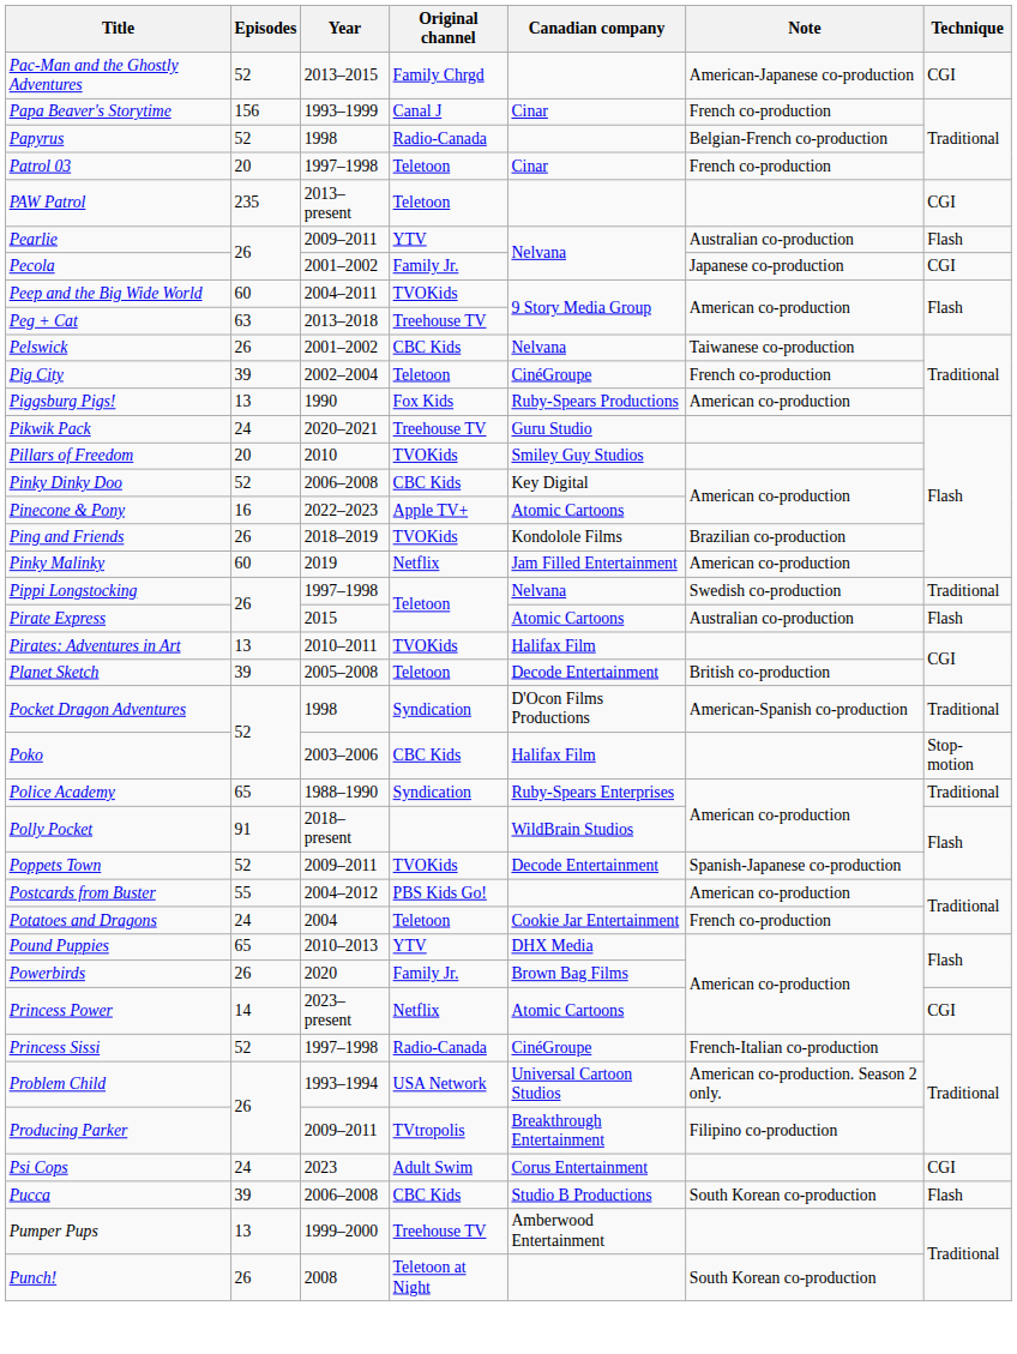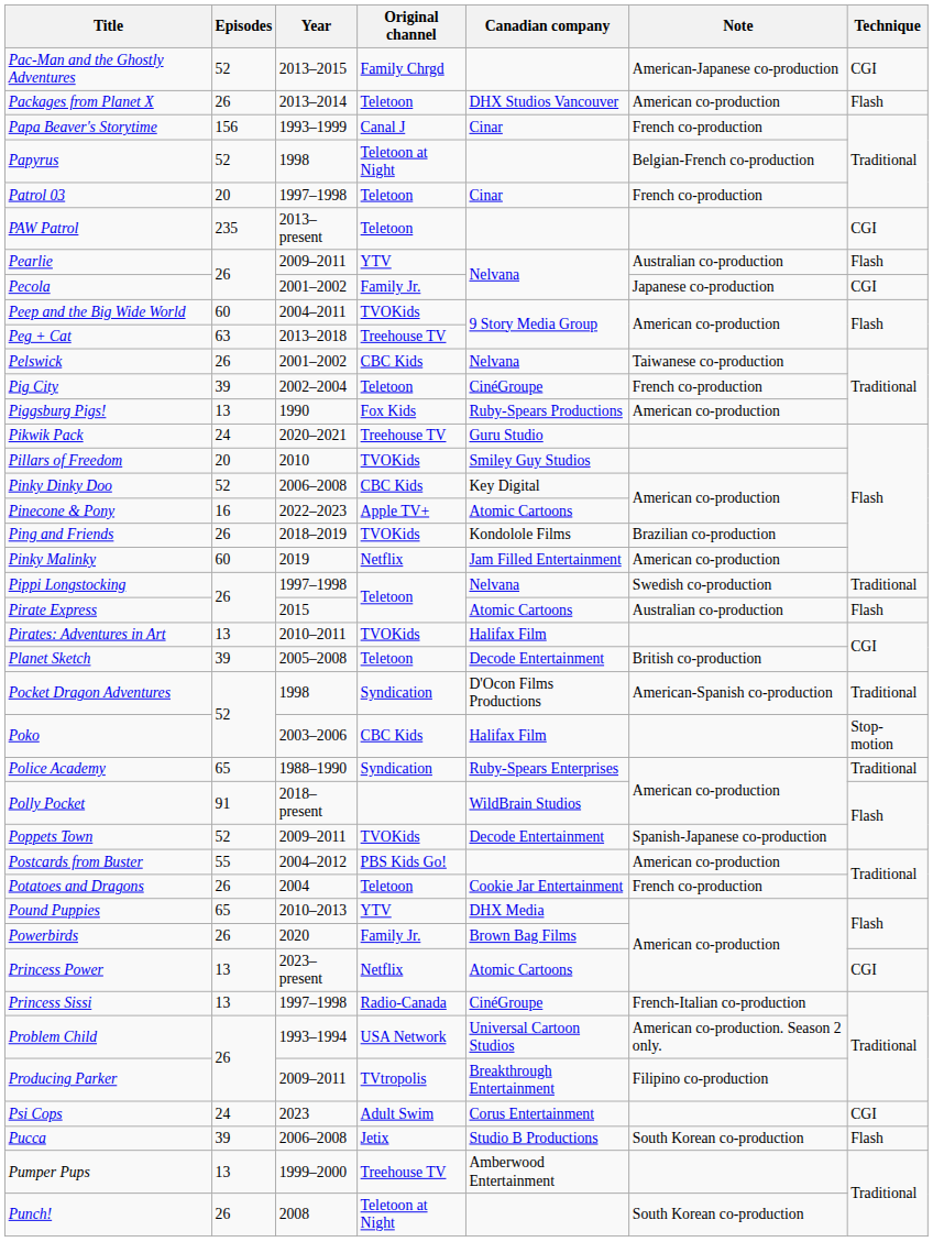 <table class="wikitable sortable" style="text-align: left; font-size:90%; width:100%;">
 <tr>
 <th>Title</th>
 <th>Episodes</th>
 <th>Year</th>
 <th>Original channel</th>
 <th>Canadian company</th>
 <th>Note</th>
 <th>Technique</th>
 </tr>
 <tr>
 <td><em><a href='#'>Pac-Man and the Ghostly Adventures</a></em></td>
 <td>52</td>
 <td>2013–2015</td>
 <td><a href='#'>Family Chrgd</a></td>
 <td></td>
 <td>American-Japanese co-production</td>
 <td>CGI</td>
 </tr>
 <tr>
+<td><em><a href='#'>Packages from Planet X</a></em></td>
+<td>26</td>
+<td>2013–2014</td>
+<td><a href='#'>Teletoon</a></td>
+<td><a href='#'>DHX Studios Vancouver</a></td>
+<td>American co-production</td>
+<td>Flash</td>
+</tr>
+<tr>
 <td><em><a href='#'>Papa Beaver's Storytime</a></em></td>
 <td>156</td>
 <td>1993–1999</td>
 <td><a href='#'>Canal J</a></td>
 <td><a href='#'>Cinar</a></td>
 <td>French co-production</td>
 <td rowspan="3">Traditional</td>
 </tr>
 <tr>
 <td><em><a href='#'>Papyrus</a></em></td>
 <td>52</td>
 <td>1998</td>
-<td><a href='#'>Radio-Canada</a></td>
+<td><a href='#'>Teletoon at Night</a></td>
 <td></td>
 <td>Belgian-French co-production</td>
 </tr>
 <tr>
 <td><em><a href='#'>Patrol 03</a></em></td>
 <td>20</td>
 <td>1997–1998</td>
 <td><a href='#'>Teletoon</a></td>
 <td><a href='#'>Cinar</a></td>
 <td>French co-production</td>
 </tr>
 <tr>
 <td><em><a href='#'>PAW Patrol</a></em></td>
 <td>235</td>
 <td>2013–present</td>
 <td><a href='#'>Teletoon</a></td>
 <td></td>
 <td></td>
 <td>CGI</td>
 </tr>
 <tr>
 <td><em><a href='#'>Pearlie</a></em></td>
 <td rowspan="2">26</td>
 <td>2009–2011</td>
 <td><a href='#'>YTV</a></td>
 <td rowspan="2"><a href='#'>Nelvana</a></td>
 <td>Australian co-production</td>
 <td>Flash</td>
 </tr>
 <tr>
 <td><em><a href='#'>Pecola</a></em></td>
 <td>2001–2002</td>
 <td><a href='#'>Family Jr.</a></td>
 <td>Japanese co-production</td>
 <td>CGI</td>
 </tr>
 <tr>
 <td><em><a href='#'>Peep and the Big Wide World</a></em></td>
 <td>60</td>
 <td>2004–2011</td>
 <td><a href='#'>TVOKids</a></td>
 <td rowspan="2"><a href='#'>9 Story Media Group</a></td>
 <td rowspan="2">American co-production</td>
 <td rowspan="2">Flash</td>
 </tr>
 <tr>
 <td><em><a href='#'>Peg + Cat</a></em></td>
 <td>63</td>
 <td>2013–2018</td>
 <td><a href='#'>Treehouse TV</a></td>
 </tr>
 <tr>
 <td><em><a href='#'>Pelswick</a></em></td>
 <td>26</td>
 <td>2001–2002</td>
 <td><a href='#'>CBC Kids</a></td>
 <td><a href='#'>Nelvana</a></td>
 <td>Taiwanese co-production</td>
 <td rowspan="3">Traditional</td>
 </tr>
 <tr>
 <td><em><a href='#'>Pig City</a></em></td>
 <td>39</td>
 <td>2002–2004</td>
 <td><a href='#'>Teletoon</a></td>
 <td><a href='#'>CinéGroupe</a></td>
 <td>French co-production</td>
 </tr>
 <tr>
 <td><em><a href='#'>Piggsburg Pigs!</a></em></td>
 <td>13</td>
 <td>1990</td>
 <td><a href='#'>Fox Kids</a></td>
 <td><a href='#'>Ruby-Spears Productions</a></td>
 <td>American co-production</td>
 </tr>
 <tr>
 <td><em><a href='#'>Pikwik Pack</a></em></td>
 <td>24</td>
 <td>2020–2021</td>
 <td><a href='#'>Treehouse TV</a></td>
 <td><a href='#'>Guru Studio</a></td>
 <td></td>
 <td rowspan="6">Flash</td>
 </tr>
 <tr>
 <td><em><a href='#'>Pillars of Freedom</a></em></td>
 <td>20</td>
 <td>2010</td>
 <td><a href='#'>TVOKids</a></td>
 <td><a href='#'>Smiley Guy Studios</a></td>
 <td></td>
 </tr>
 <tr>
 <td><em><a href='#'>Pinky Dinky Doo</a></em></td>
 <td>52</td>
 <td>2006–2008</td>
 <td><a href='#'>CBC Kids</a></td>
 <td>Key Digital</td>
 <td rowspan="2">American co-production</td>
 </tr>
 <tr>
 <td><em><a href='#'>Pinecone & Pony</a></em></td>
 <td>16</td>
 <td>2022–2023</td>
 <td><a href='#'>Apple TV+</a></td>
 <td><a href='#'>Atomic Cartoons</a></td>
 </tr>
 <tr>
 <td><em><a href='#'>Ping and Friends</a></em></td>
 <td>26</td>
 <td>2018–2019</td>
 <td><a href='#'>TVOKids</a></td>
 <td>Kondolole Films</td>
 <td>Brazilian co-production</td>
 </tr>
 <tr>
 <td><em><a href='#'>Pinky Malinky</a></em></td>
 <td>60</td>
 <td>2019</td>
 <td><a href='#'>Netflix</a></td>
 <td><a href='#'>Jam Filled Entertainment</a></td>
 <td>American co-production</td>
 </tr>
 <tr>
 <td><em><a href='#'>Pippi Longstocking</a></em></td>
 <td rowspan="2">26</td>
 <td>1997–1998</td>
 <td rowspan="2"><a href='#'>Teletoon</a></td>
 <td><a href='#'>Nelvana</a></td>
 <td>Swedish co-production</td>
 <td>Traditional</td>
 </tr>
 <tr>
 <td><em><a href='#'>Pirate Express</a></em></td>
 <td>2015</td>
 <td><a href='#'>Atomic Cartoons</a></td>
 <td>Australian co-production</td>
 <td>Flash</td>
 </tr>
 <tr>
 <td><em><a href='#'>Pirates: Adventures in Art</a></em></td>
 <td>13</td>
 <td>2010–2011</td>
 <td><a href='#'>TVOKids</a></td>
 <td><a href='#'>Halifax Film</a></td>
 <td></td>
 <td rowspan="2">CGI</td>
 </tr>
 <tr>
 <td><em><a href='#'>Planet Sketch</a></em></td>
 <td>39</td>
 <td>2005–2008</td>
 <td><a href='#'>Teletoon</a></td>
 <td><a href='#'>Decode Entertainment</a></td>
 <td>British co-production</td>
 </tr>
 <tr>
 <td><em><a href='#'>Pocket Dragon Adventures</a></em></td>
 <td rowspan="2">52</td>
 <td>1998</td>
 <td><a href='#'>Syndication</a></td>
 <td>D'Ocon Films Productions</td>
 <td>American-Spanish co-production</td>
 <td>Traditional</td>
 </tr>
 <tr>
 <td><em><a href='#'>Poko</a></em></td>
 <td>2003–2006</td>
 <td><a href='#'>CBC Kids</a></td>
 <td><a href='#'>Halifax Film</a></td>
 <td></td>
 <td>Stop-motion</td>
 </tr>
 <tr>
 <td><em><a href='#'>Police Academy</a></em></td>
 <td>65</td>
 <td>1988–1990</td>
 <td><a href='#'>Syndication</a></td>
 <td><a href='#'>Ruby-Spears Enterprises</a></td>
 <td rowspan="2">American co-production</td>
 <td>Traditional</td>
 </tr>
 <tr>
 <td><em><a href='#'>Polly Pocket</a></em></td>
 <td>91</td>
 <td>2018–present</td>
 <td></td>
 <td><a href='#'>WildBrain Studios</a></td>
 <td rowspan="2">Flash</td>
 </tr>
 <tr>
 <td><em><a href='#'>Poppets Town</a></em></td>
 <td>52</td>
 <td>2009–2011</td>
 <td><a href='#'>TVOKids</a></td>
 <td><a href='#'>Decode Entertainment</a></td>
 <td>Spanish-Japanese co-production</td>
 </tr>
 <tr>
 <td><em><a href='#'>Postcards from Buster</a></em></td>
 <td>55</td>
 <td>2004–2012</td>
 <td><a href='#'>PBS Kids Go!</a></td>
 <td></td>
 <td>American co-production</td>
 <td rowspan="2">Traditional</td>
 </tr>
 <tr>
 <td><em><a href='#'>Potatoes and Dragons</a></em></td>
-<td>24</td>
+<td>26</td>
 <td>2004</td>
 <td><a href='#'>Teletoon</a></td>
 <td><a href='#'>Cookie Jar Entertainment</a></td>
 <td>French co-production</td>
 </tr>
 <tr>
 <td><em><a href='#'>Pound Puppies</a></em></td>
 <td>65</td>
 <td>2010–2013</td>
 <td><a href='#'>YTV</a></td>
 <td><a href='#'>DHX Media</a></td>
 <td rowspan="3">American co-production</td>
 <td rowspan="2">Flash</td>
 </tr>
 <tr>
 <td><em><a href='#'>Powerbirds</a></em></td>
 <td>26</td>
 <td>2020</td>
 <td><a href='#'>Family Jr.</a></td>
 <td><a href='#'>Brown Bag Films</a></td>
 </tr>
 <tr>
 <td><em><a href='#'>Princess Power</a></em></td>
-<td>14</td>
+<td>13</td>
 <td>2023–present</td>
 <td><a href='#'>Netflix</a></td>
 <td><a href='#'>Atomic Cartoons</a></td>
 <td>CGI</td>
 </tr>
 <tr>
 <td><em><a href='#'>Princess Sissi</a></em></td>
-<td>52</td>
+<td>13</td>
 <td>1997–1998</td>
 <td><a href='#'>Radio-Canada</a></td>
 <td><a href='#'>CinéGroupe</a></td>
 <td>French-Italian co-production</td>
 <td rowspan="3">Traditional</td>
 </tr>
 <tr>
 <td><em><a href='#'>Problem Child</a></em></td>
 <td rowspan="2">26</td>
 <td>1993–1994</td>
 <td><a href='#'>USA Network</a></td>
 <td><a href='#'>Universal Cartoon Studios</a></td>
 <td>American co-production. Season 2 only.</td>
 </tr>
 <tr>
 <td><em><a href='#'>Producing Parker</a></em></td>
 <td>2009–2011</td>
 <td><a href='#'>TVtropolis</a></td>
 <td><a href='#'>Breakthrough Entertainment</a></td>
 <td>Filipino co-production</td>
 </tr>
 <tr>
 <td><em><a href='#'>Psi Cops</a></em></td>
 <td>24</td>
 <td>2023</td>
 <td><a href='#'>Adult Swim</a></td>
 <td><a href='#'>Corus Entertainment</a></td>
 <td></td>
 <td>CGI</td>
 </tr>
 <tr>
 <td><em><a href='#'>Pucca</a></em></td>
 <td>39</td>
 <td>2006–2008</td>
-<td><a href='#'>CBC Kids</a></td>
+<td><a href='#'>Jetix</a></td>
 <td><a href='#'>Studio B Productions</a></td>
 <td>South Korean co-production</td>
 <td>Flash</td>
 </tr>
 <tr>
 <td><em>Pumper Pups</em></td>
 <td>13</td>
 <td>1999–2000</td>
 <td><a href='#'>Treehouse TV</a></td>
 <td>Amberwood Entertainment</td>
 <td></td>
 <td rowspan="2">Traditional</td>
 </tr>
 <tr>
 <td><em><a href='#'>Punch!</a></em></td>
 <td>26</td>
 <td>2008</td>
 <td><a href='#'>Teletoon at Night</a></td>
 <td></td>
 <td>South Korean co-production</td>
 </tr>
 </table>
